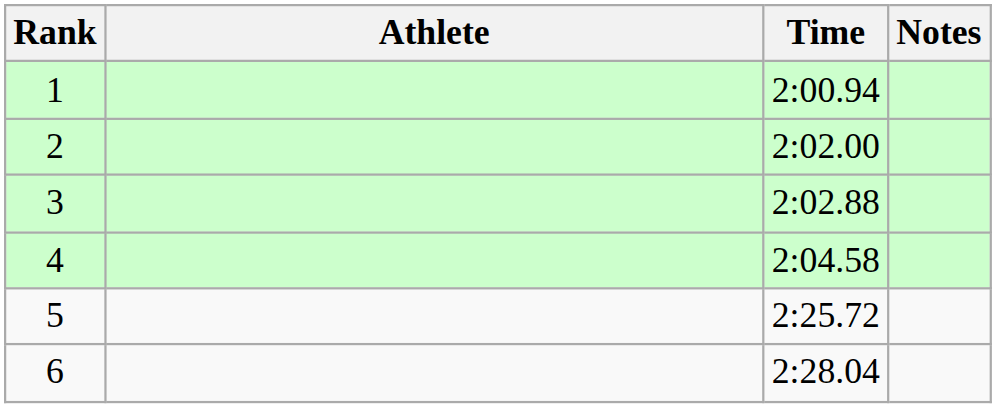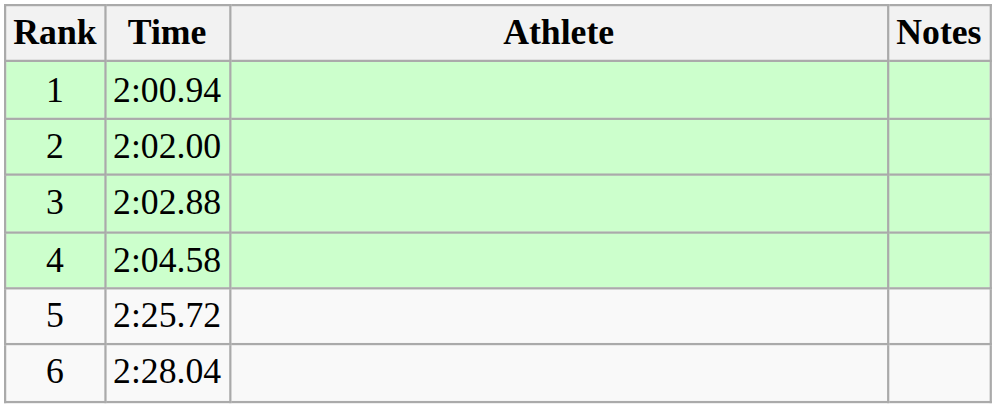 <table class="wikitable" style="text-align:center">
 <tr>
 <th>Rank</th>
+<th>Time</th>
 <th Style="width:18em">Athlete</th>
-<th>Time</th>
 <th>Notes</th>
 </tr>
 <tr style="background:#cfc">
 <td>1</td>
+<td>2:00.94</td>
 <td style="text-align:left"></td>
-<td>2:00.94</td>
 <td></td>
 </tr>
 <tr style="background:#cfc">
 <td>2</td>
+<td>2:02.00</td>
 <td style="text-align:left"></td>
-<td>2:02.00</td>
 <td></td>
 </tr>
 <tr style="background:#cfc">
 <td>3</td>
+<td>2:02.88</td>
 <td style="text-align:left"></td>
-<td>2:02.88</td>
 <td></td>
 </tr>
 <tr style="background:#cfc">
 <td>4</td>
+<td>2:04.58</td>
 <td style="text-align:left"></td>
-<td>2:04.58</td>
 <td></td>
 </tr>
 <tr>
 <td>5</td>
+<td>2:25.72</td>
 <td style="text-align:left"></td>
-<td>2:25.72</td>
 <td></td>
 </tr>
 <tr>
 <td>6</td>
+<td>2:28.04</td>
 <td style="text-align:left"></td>
-<td>2:28.04</td>
 <td></td>
 </tr>
 </table>
